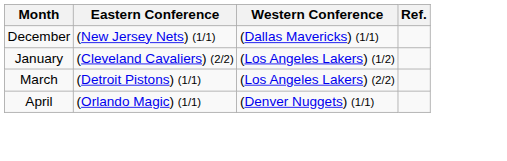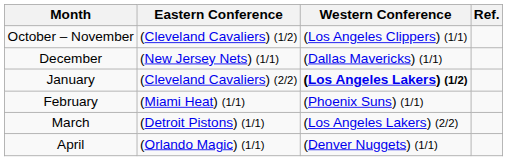 <table class="wikitable sortable">
 <tr>
 <th>Month</th>
 <th>Eastern Conference</th>
 <th>Western Conference</th>
 <th class="unsortable">Ref.</th>
+</tr>
+<tr>
+<td align=center>October – November</td>
+<td> (<a href='#'>Cleveland Cavaliers</a>) <small>(1/2)</small></td>
+<td> (<a href='#'>Los Angeles Clippers</a>) <small>(1/1)</small></td>
+<td></td>
 </tr>
 <tr>
 <td align=center>December</td>
 <td> (<a href='#'>New Jersey Nets</a>) <small>(1/1)</small></td>
 <td> (<a href='#'>Dallas Mavericks</a>) <small>(1/1)</small></td>
 <td></td>
 </tr>
 <tr>
 <td align=center>January</td>
 <td> (<a href='#'>Cleveland Cavaliers</a>) <small>(2/2)</small></td>
-<td> (<a href='#'>Los Angeles Lakers</a>) <small>(1/2)</small></td>
+<td><strong> (<a href='#'>Los Angeles Lakers</a>) <small>(1/2)</small></strong></td>
+<td></td>
+</tr>
+<tr>
+<td align=center>February</td>
+<td> (<a href='#'>Miami Heat</a>) <small>(1/1)</small></td>
+<td> (<a href='#'>Phoenix Suns</a>) <small>(1/1)</small></td>
 <td></td>
 </tr>
 <tr>
 <td align=center>March</td>
 <td> (<a href='#'>Detroit Pistons</a>) <small>(1/1)</small></td>
 <td> (<a href='#'>Los Angeles Lakers</a>) <small>(2/2)</small></td>
 <td></td>
 </tr>
 <tr>
 <td align=center>April</td>
 <td> (<a href='#'>Orlando Magic</a>) <small>(1/1)</small></td>
 <td> (<a href='#'>Denver Nuggets</a>) <small>(1/1)</small></td>
 <td></td>
 </tr>
 </table>
